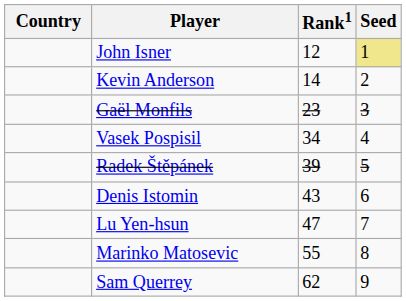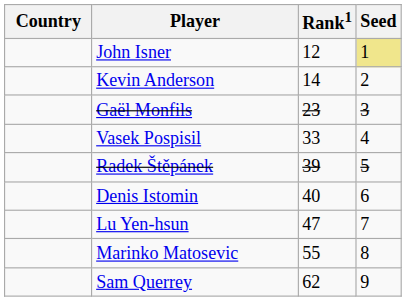 <table class="sortable wikitable">
 <tr>
 <th width="70">Country</th>
 <th width="175">Player</th>
 <th>Rank<sup>1</sup></th>
 <th>Seed</th>
 </tr>
 <tr>
 <td></td>
 <td><a href='#'>John Isner</a></td>
 <td>12</td>
 <td style="background: khaki;">1</td>
 </tr>
 <tr>
 <td></td>
 <td><a href='#'>Kevin Anderson</a></td>
 <td>14</td>
 <td>2</td>
 </tr>
 <tr>
 <td><s></s></td>
 <td><s><a href='#'>Gaël Monfils</a></s></td>
 <td><s>23</s></td>
 <td><s>3</s></td>
 </tr>
 <tr>
 <td></td>
 <td><a href='#'>Vasek Pospisil</a></td>
-<td>34</td>
+<td>33</td>
 <td>4</td>
 </tr>
 <tr>
 <td><s></s></td>
 <td><s><a href='#'>Radek Štěpánek</a></s></td>
 <td><s>39</s></td>
 <td><s>5</s></td>
 </tr>
 <tr>
 <td></td>
 <td><a href='#'>Denis Istomin</a></td>
-<td>43</td>
+<td>40</td>
 <td>6</td>
 </tr>
 <tr>
 <td></td>
 <td><a href='#'>Lu Yen-hsun</a></td>
 <td>47</td>
 <td>7</td>
 </tr>
 <tr>
 <td></td>
 <td><a href='#'>Marinko Matosevic</a></td>
 <td>55</td>
 <td>8</td>
 </tr>
 <tr>
 <td></td>
 <td><a href='#'>Sam Querrey</a></td>
 <td>62</td>
 <td>9</td>
 </tr>
 </table>
